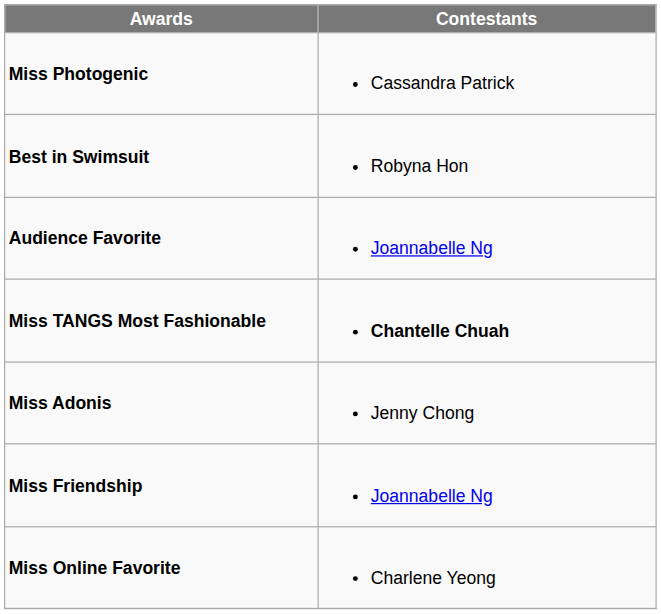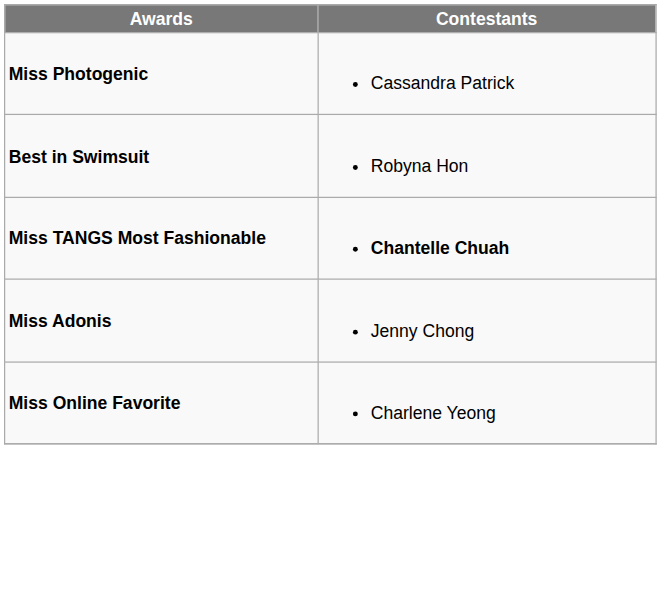 <table class="wikitable sortable" style="font-size: 90%;">
 <tr>
 <th width="250" style="background-color:#787878;color:#FFFFFF;">Awards</th>
 <th width="270" style="background-color:#787878;color:#FFFFFF;">Contestants</th>
 </tr>
 <tr>
 <td><strong>Miss Photogenic</strong></td>
 <td><br><ul><li>Cassandra Patrick</li></ul></td>
 </tr>
 <tr>
 <td><strong>Best in Swimsuit</strong></td>
 <td><br><ul><li>Robyna Hon</li></ul></td>
 </tr>
 <tr>
-<td><strong>Audience Favorite</strong></td>
-<td><br><ul><li><a href='#'>Joannabelle Ng</a></li></ul></td>
-</tr>
-<tr>
 <td><strong>Miss TANGS Most Fashionable </strong></td>
 <td><strong><br><ul><li>Chantelle Chuah</li></ul></strong></td>
 </tr>
 <tr>
 <td><strong>Miss Adonis</strong></td>
 <td><br><ul><li>Jenny Chong</li></ul></td>
 </tr>
 <tr>
-<td><strong>Miss Friendship</strong></td>
-<td><br><ul><li><a href='#'>Joannabelle Ng</a></li></ul></td>
-</tr>
-<tr>
 <td><strong>Miss Online Favorite</strong></td>
 <td><br><ul><li>Charlene Yeong</li></ul></td>
 </tr>
 <tr>
 </tr>
 </table>
